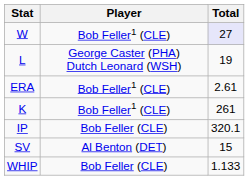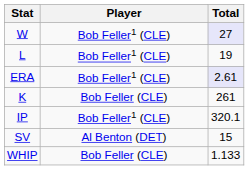 <table class="wikitable" style="text-align:center;">
 <tr>
 <th style="width:15%;">Stat</th>
 <th>Player</th>
 <th style="width:15%;">Total</th>
 </tr>
 <tr>
 <td><a href='#'>W</a></td>
 <td><a href='#'>Bob Feller</a><sup>1</sup> (<a href='#'>CLE</a>)</td>
 <td style="background: lavender;">27</td>
 </tr>
 <tr>
 <td><a href='#'>L</a></td>
-<td><a href='#'>George Caster</a> (<a href='#'>PHA</a>)<br><a href='#'>Dutch Leonard</a> (<a href='#'>WSH</a>)</td>
+<td><a href='#'>Bob Feller</a><sup>1</sup> (<a href='#'>CLE</a>)</td>
 <td>19</td>
 </tr>
 <tr>
 <td><a href='#'>ERA</a></td>
 <td><a href='#'>Bob Feller</a><sup>1</sup> (<a href='#'>CLE</a>)</td>
-<td>2.61</td>
+<td style="background: lavender;">2.61</td>
 </tr>
 <tr>
 <td><a href='#'>K</a></td>
-<td><a href='#'>Bob Feller</a><sup>1</sup> (<a href='#'>CLE</a>)</td>
+<td><a href='#'>Bob Feller</a> (<a href='#'>CLE</a>)</td>
 <td>261</td>
 </tr>
 <tr>
 <td><a href='#'>IP</a></td>
-<td><a href='#'>Bob Feller</a> (<a href='#'>CLE</a>)</td>
+<td><a href='#'>Bob Feller</a><sup>1</sup> (<a href='#'>CLE</a>)</td>
 <td>320.1</td>
 </tr>
 <tr>
 <td><a href='#'>SV</a></td>
 <td><a href='#'>Al Benton</a> (<a href='#'>DET</a>)</td>
 <td>15</td>
 </tr>
 <tr>
 <td><a href='#'>WHIP</a></td>
 <td><a href='#'>Bob Feller</a> (<a href='#'>CLE</a>)</td>
 <td>1.133</td>
 </tr>
 </table>
